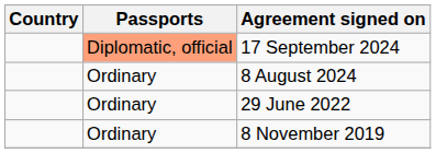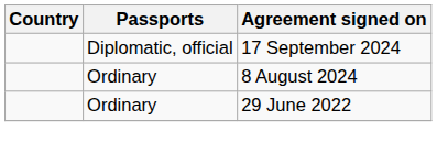 <table class="wikitable">
 <tr>
 <th>Country</th>
 <th>Passports</th>
 <th>Agreement signed on</th>
 </tr>
 <tr>
 <td></td>
-<td style="background: lightsalmon;">Diplomatic, official</td>
+<td>Diplomatic, official</td>
 <td>17 September 2024</td>
 </tr>
 <tr>
 <td></td>
 <td>Ordinary</td>
 <td>8 August 2024</td>
 </tr>
 <tr>
 <td></td>
 <td>Ordinary</td>
 <td>29 June 2022</td>
 </tr>
 <tr>
-<td></td>
-<td>Ordinary</td>
-<td>8 November 2019</td>
-</tr>
-<tr>
 </tr>
 </table>
